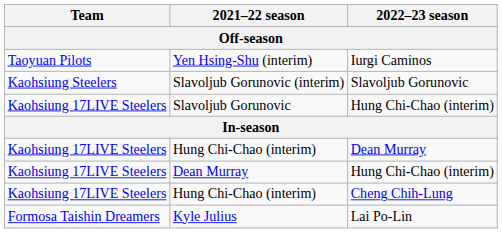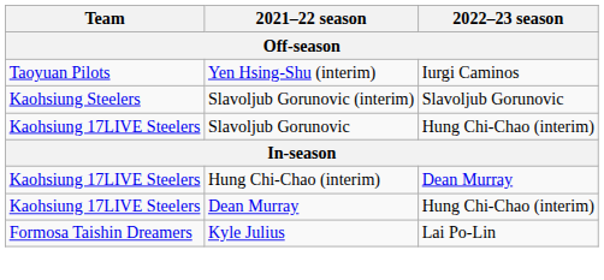 <table class="wikitable">
 <tr>
 <th>Team</th>
 <th>2021–22 season</th>
 <th>2022–23 season</th>
 </tr>
 <tr>
 <th colspan="3">Off-season</th>
 </tr>
 <tr>
 <td><a href='#'>Taoyuan Pilots</a></td>
 <td><a href='#'>Yen Hsing-Shu</a> (interim)</td>
 <td>Iurgi Caminos</td>
 </tr>
 <tr>
 <td><a href='#'>Kaohsiung Steelers</a></td>
 <td>Slavoljub Gorunovic (interim)</td>
 <td>Slavoljub Gorunovic</td>
 </tr>
 <tr>
 <td><a href='#'>Kaohsiung 17LIVE Steelers</a></td>
 <td>Slavoljub Gorunovic</td>
 <td>Hung Chi-Chao (interim)</td>
 </tr>
 <tr>
 <th colspan="3">In-season</th>
 </tr>
 <tr>
 <td><a href='#'>Kaohsiung 17LIVE Steelers</a></td>
 <td>Hung Chi-Chao (interim)</td>
 <td><a href='#'>Dean Murray</a></td>
 </tr>
 <tr>
 <td><a href='#'>Kaohsiung 17LIVE Steelers</a></td>
 <td><a href='#'>Dean Murray</a></td>
 <td>Hung Chi-Chao (interim)</td>
 </tr>
 <tr>
-<td><a href='#'>Kaohsiung 17LIVE Steelers</a></td>
-<td>Hung Chi-Chao (interim)</td>
-<td><a href='#'>Cheng Chih-Lung</a></td>
-</tr>
-<tr>
 <td><a href='#'>Formosa Taishin Dreamers</a></td>
 <td><a href='#'>Kyle Julius</a></td>
 <td>Lai Po-Lin</td>
 </tr>
 </table>
